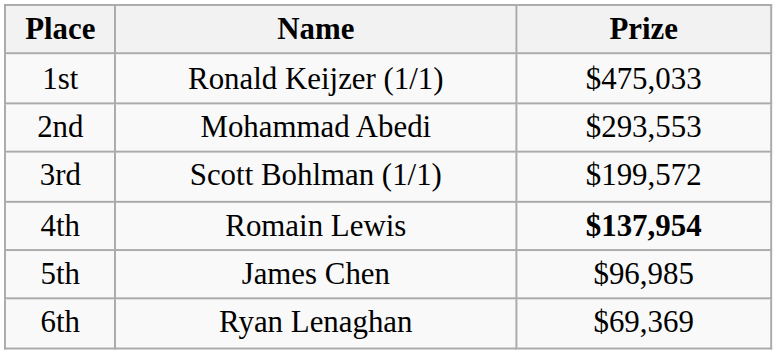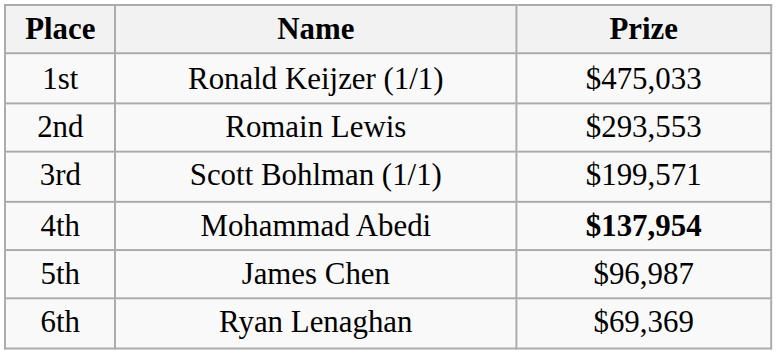 <table class="wikitable">
 <tr>
 <th width="50">Place</th>
 <th width="200">Name</th>
 <th width="125">Prize</th>
 </tr>
 <tr>
 <td align = "center">1st</td>
 <td align = "center">Ronald Keijzer (1/1)</td>
 <td align = "center">$475,033</td>
 </tr>
 <tr>
 <td align = "center">2nd</td>
-<td align = "center">Mohammad Abedi</td>
+<td align = "center">Romain Lewis</td>
 <td align = "center">$293,553</td>
 </tr>
 <tr>
 <td align = "center">3rd</td>
 <td align = "center">Scott Bohlman (1/1)</td>
-<td align = "center">$199,572</td>
+<td align = "center">$199,571</td>
 </tr>
 <tr>
 <td align = "center">4th</td>
-<td align = "center">Romain Lewis</td>
+<td align = "center">Mohammad Abedi</td>
 <td align = "center"><strong>$137,954</strong></td>
 </tr>
 <tr>
 <td align = "center">5th</td>
 <td align = "center">James Chen</td>
-<td align = "center">$96,985</td>
+<td align = "center">$96,987</td>
 </tr>
 <tr>
 <td align = "center">6th</td>
 <td align = "center">Ryan Lenaghan</td>
 <td align = "center">$69,369</td>
 </tr>
 </table>
